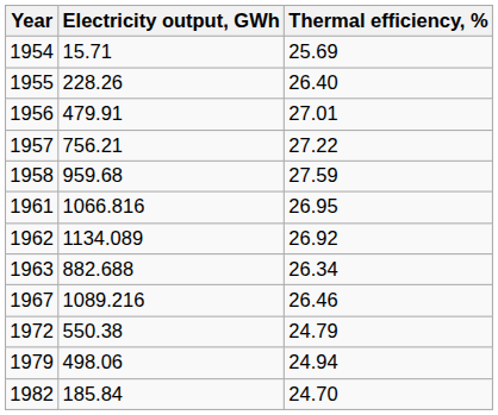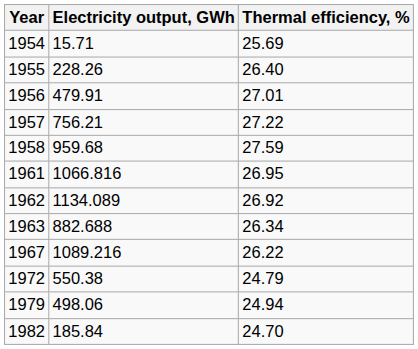 <table class="wikitable">
 <tr>
 <th>Year</th>
 <th>Electricity output, GWh</th>
 <th>Thermal efficiency, %</th>
 </tr>
 <tr>
 <td>1954</td>
 <td>15.71</td>
 <td>25.69</td>
 </tr>
 <tr>
 <td>1955</td>
 <td>228.26</td>
 <td>26.40</td>
 </tr>
 <tr>
 <td>1956</td>
 <td>479.91</td>
 <td>27.01</td>
 </tr>
 <tr>
 <td>1957</td>
 <td>756.21</td>
 <td>27.22</td>
 </tr>
 <tr>
 <td>1958</td>
 <td>959.68</td>
 <td>27.59</td>
 </tr>
 <tr>
 <td>1961</td>
 <td>1066.816</td>
 <td>26.95</td>
 </tr>
 <tr>
 <td>1962</td>
 <td>1134.089</td>
 <td>26.92</td>
 </tr>
 <tr>
 <td>1963</td>
 <td>882.688</td>
 <td>26.34</td>
 </tr>
 <tr>
 <td>1967</td>
 <td>1089.216</td>
-<td>26.46</td>
+<td>26.22</td>
 </tr>
 <tr>
 <td>1972</td>
 <td>550.38</td>
 <td>24.79</td>
 </tr>
 <tr>
 <td>1979</td>
 <td>498.06</td>
 <td>24.94</td>
 </tr>
 <tr>
 <td>1982</td>
 <td>185.84</td>
 <td>24.70</td>
 </tr>
 </table>
